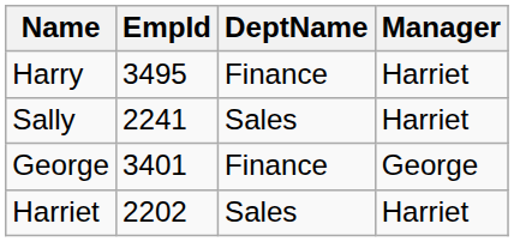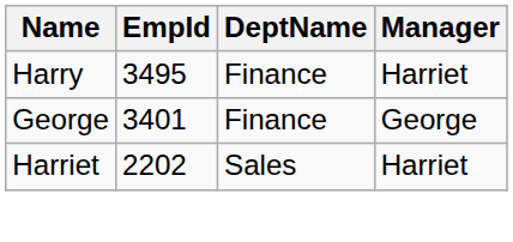 <table class="wikitable">
 <tr>
 <th>Name</th>
 <th>EmpId</th>
 <th>DeptName</th>
 <th>Manager</th>
 </tr>
 <tr>
 <td>Harry</td>
 <td>3495</td>
 <td>Finance</td>
-<td>Harriet</td>
-</tr>
-<tr>
-<td>Sally</td>
-<td>2241</td>
-<td>Sales</td>
 <td>Harriet</td>
 </tr>
 <tr>
 <td>George</td>
 <td>3401</td>
 <td>Finance</td>
 <td>George</td>
 </tr>
 <tr>
 <td>Harriet</td>
 <td>2202</td>
 <td>Sales</td>
 <td>Harriet</td>
 </tr>
 </table>
